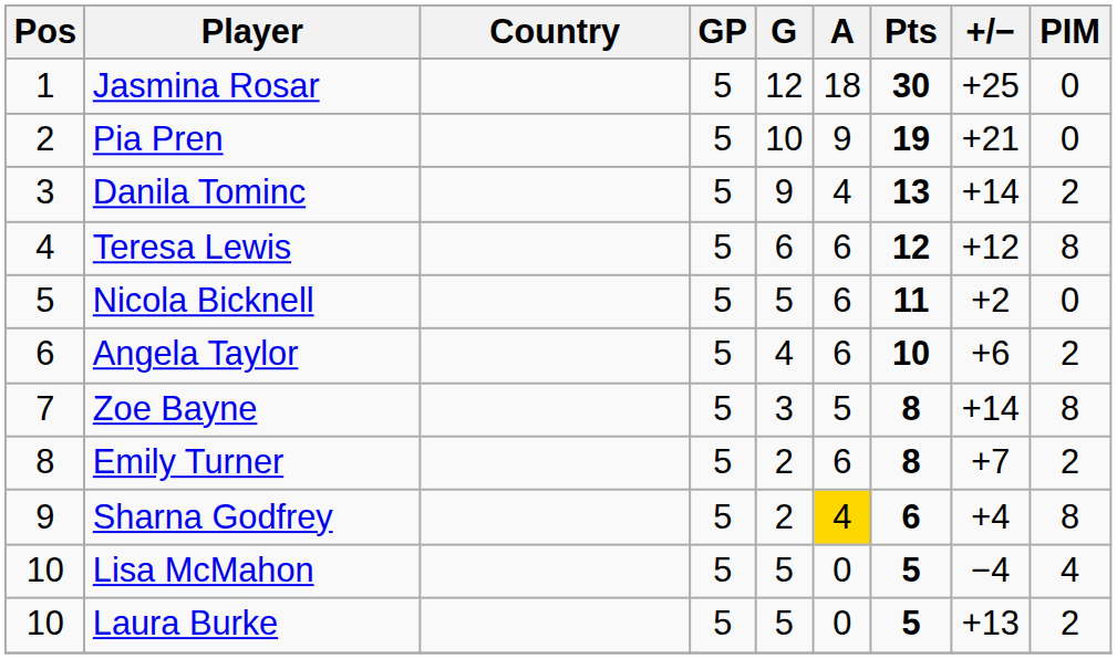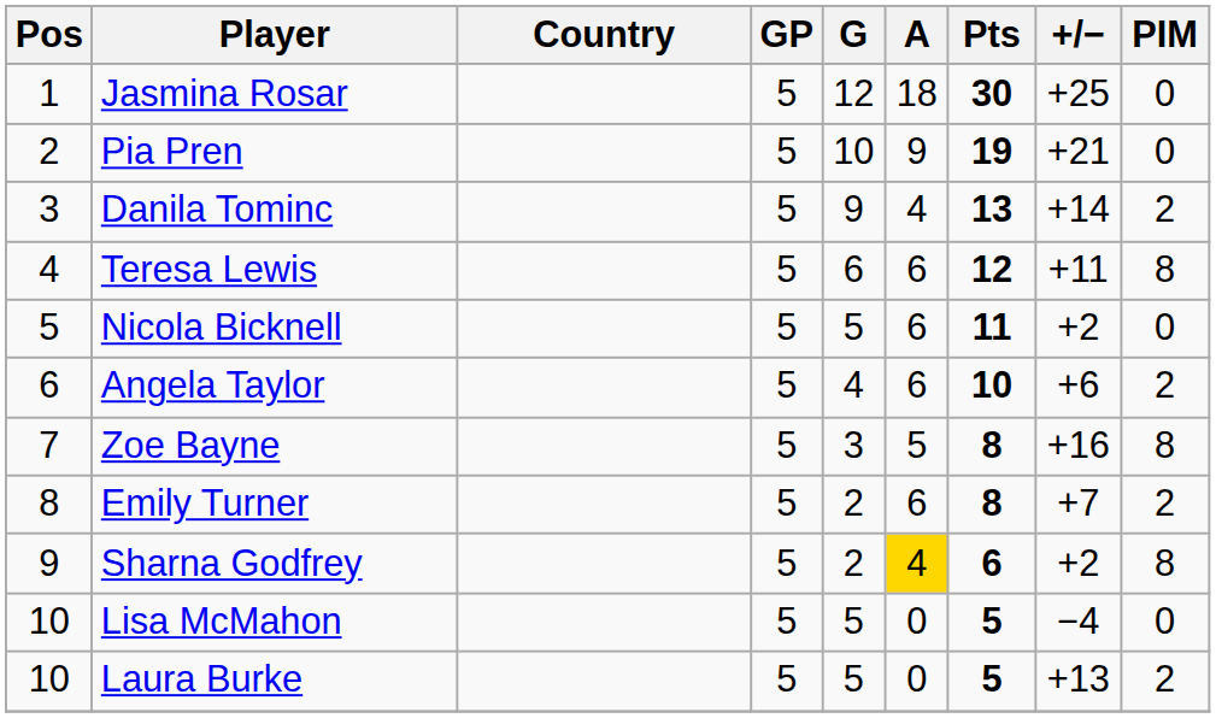 <table class="wikitable sortable" style="text-align: center;">
 <tr>
 <th width=30>Pos</th>
 <th width=150>Player</th>
 <th width=120>Country</th>
 <th width=20>GP</th>
 <th width=20>G</th>
 <th width=20>A</th>
 <th width=30>Pts</th>
 <th width=30>+/−</th>
 <th width=30>PIM</th>
 </tr>
 <tr>
 <td>1</td>
 <td align=left><a href='#'>Jasmina Rosar</a></td>
 <td align=left></td>
 <td>5</td>
 <td>12</td>
 <td>18</td>
 <td><strong>30</strong></td>
 <td>+25</td>
 <td>0</td>
 </tr>
 <tr>
 <td>2</td>
 <td align=left><a href='#'>Pia Pren</a></td>
 <td align=left></td>
 <td>5</td>
 <td>10</td>
 <td>9</td>
 <td><strong>19</strong></td>
 <td>+21</td>
 <td>0</td>
 </tr>
 <tr>
 <td>3</td>
 <td align=left><a href='#'>Danila Tominc</a></td>
 <td align=left></td>
 <td>5</td>
 <td>9</td>
 <td>4</td>
 <td><strong>13</strong></td>
 <td>+14</td>
 <td>2</td>
 </tr>
 <tr>
 <td>4</td>
 <td align=left><a href='#'>Teresa Lewis</a></td>
 <td align=left></td>
 <td>5</td>
 <td>6</td>
 <td>6</td>
 <td><strong>12</strong></td>
-<td>+12</td>
+<td>+11</td>
 <td>8</td>
 </tr>
 <tr>
 <td>5</td>
 <td align=left><a href='#'>Nicola Bicknell</a></td>
 <td align=left></td>
 <td>5</td>
 <td>5</td>
 <td>6</td>
 <td><strong>11</strong></td>
 <td>+2</td>
 <td>0</td>
 </tr>
 <tr>
 <td>6</td>
 <td align=left><a href='#'>Angela Taylor</a></td>
 <td align=left></td>
 <td>5</td>
 <td>4</td>
 <td>6</td>
 <td><strong>10</strong></td>
 <td>+6</td>
 <td>2</td>
 </tr>
 <tr>
 <td>7</td>
 <td align=left><a href='#'>Zoe Bayne</a></td>
 <td align=left></td>
 <td>5</td>
 <td>3</td>
 <td>5</td>
 <td><strong>8</strong></td>
-<td>+14</td>
+<td>+16</td>
 <td>8</td>
 </tr>
 <tr>
 <td>8</td>
 <td align=left><a href='#'>Emily Turner</a></td>
 <td align=left></td>
 <td>5</td>
 <td>2</td>
 <td>6</td>
 <td><strong>8</strong></td>
 <td>+7</td>
 <td>2</td>
 </tr>
 <tr>
 <td>9</td>
 <td align=left><a href='#'>Sharna Godfrey</a></td>
 <td align=left></td>
 <td>5</td>
 <td>2</td>
 <td style="background: gold;">4</td>
 <td><strong>6</strong></td>
-<td>+4</td>
+<td>+2</td>
 <td>8</td>
 </tr>
 <tr>
 <td>10</td>
 <td align=left><a href='#'>Lisa McMahon</a></td>
 <td align=left></td>
 <td>5</td>
 <td>5</td>
 <td>0</td>
 <td><strong>5</strong></td>
 <td>−4</td>
-<td>4</td>
+<td>0</td>
 </tr>
 <tr>
 <td>10</td>
 <td align=left><a href='#'>Laura Burke</a></td>
 <td align=left></td>
 <td>5</td>
 <td>5</td>
 <td>0</td>
 <td><strong>5</strong></td>
 <td>+13</td>
 <td>2</td>
 </tr>
 <tr>
 </tr>
 </table>
